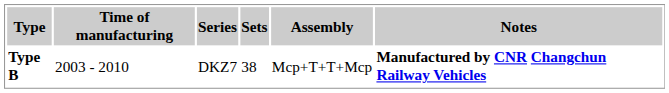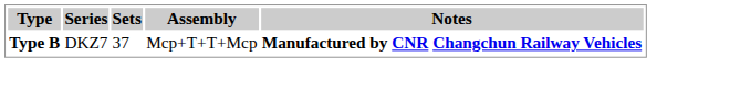 <table border=0 style="border: 1px solid #999; background-color:white; text-align:left;font-size:90%">
 <tr align="center" bgcolor=#cccccc>
 <th>Type</th>
-<th>Time of manufacturing</th>
 <th>Series</th>
 <th>Sets</th>
 <th>Assembly</th>
 <th>Notes</th>
 </tr>
 <tr>
 <td><strong>Type B</strong></td>
-<td>2003 - 2010</td>
 <td>DKZ7</td>
-<td>38</td>
+<td>37</td>
 <td>Mcp+T+T+Mcp</td>
 <td><strong>Manufactured by <a href='#'>CNR</a> <a href='#'>Changchun Railway Vehicles</a></strong></td>
 </tr>
 </table>
